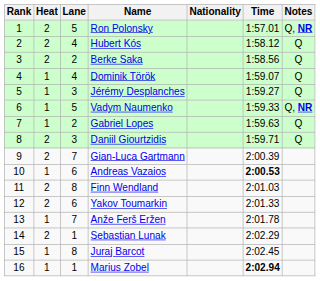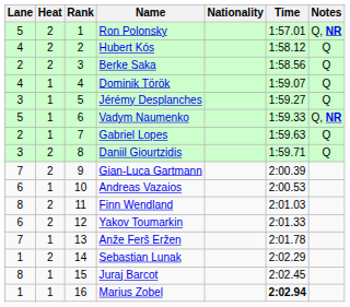 <table class="wikitable sortable" style="text-align:center">
 <tr>
+<th>Lane</th>
+<th>Heat</th>
 <th>Rank</th>
-<th>Heat</th>
-<th>Lane</th>
 <th>Name</th>
 <th>Nationality</th>
 <th>Time</th>
 <th>Notes</th>
 </tr>
 <tr bgcolor=ccffcc>
+<td>5</td>
+<td>2</td>
 <td>1</td>
-<td>2</td>
-<td>5</td>
 <td align=left><a href='#'>Ron Polonsky</a></td>
 <td align=left></td>
 <td>1:57.01</td>
 <td>Q, <strong><a href='#'>NR</a></strong></td>
 </tr>
 <tr bgcolor=ccffcc>
+<td>4</td>
 <td>2</td>
 <td>2</td>
-<td>4</td>
 <td align=left><a href='#'>Hubert Kós</a></td>
 <td align=left></td>
 <td>1:58.12</td>
 <td>Q</td>
 </tr>
 <tr bgcolor=ccffcc>
-<td>3</td>
 <td>2</td>
 <td>2</td>
+<td>3</td>
 <td align=left><a href='#'>Berke Saka</a></td>
 <td align=left></td>
 <td>1:58.56</td>
 <td>Q</td>
 </tr>
 <tr bgcolor=ccffcc>
 <td>4</td>
 <td>1</td>
 <td>4</td>
 <td align=left><a href='#'>Dominik Török</a></td>
 <td align=left></td>
 <td>1:59.07</td>
 <td>Q</td>
 </tr>
 <tr bgcolor=ccffcc>
+<td>3</td>
+<td>1</td>
 <td>5</td>
-<td>1</td>
-<td>3</td>
 <td align=left><a href='#'>Jérémy Desplanches</a></td>
 <td align=left></td>
 <td>1:59.27</td>
 <td>Q</td>
 </tr>
 <tr bgcolor=ccffcc>
+<td>5</td>
+<td>1</td>
 <td>6</td>
-<td>1</td>
-<td>5</td>
 <td align=left><a href='#'>Vadym Naumenko</a></td>
 <td align=left></td>
 <td>1:59.33</td>
 <td>Q, <strong><a href='#'>NR</a></strong></td>
 </tr>
 <tr bgcolor=ccffcc>
+<td>2</td>
+<td>1</td>
 <td>7</td>
-<td>1</td>
-<td>2</td>
 <td align=left><a href='#'>Gabriel Lopes</a></td>
 <td align=left></td>
 <td>1:59.63</td>
 <td>Q</td>
 </tr>
 <tr bgcolor=ccffcc>
+<td>3</td>
+<td>2</td>
 <td>8</td>
-<td>2</td>
-<td>3</td>
 <td align=left><a href='#'>Daniil Giourtzidis</a></td>
 <td align=left></td>
 <td>1:59.71</td>
 <td>Q</td>
 </tr>
 <tr>
+<td>7</td>
+<td>2</td>
 <td>9</td>
-<td>2</td>
-<td>7</td>
 <td align=left><a href='#'>Gian-Luca Gartmann</a></td>
 <td align=left></td>
 <td>2:00.39</td>
 <td></td>
 </tr>
 <tr>
+<td>6</td>
+<td>1</td>
 <td>10</td>
-<td>1</td>
-<td>6</td>
 <td align=left><a href='#'>Andreas Vazaios</a></td>
 <td align=left></td>
-<td><strong>2:00.53</strong></td>
+<td>2:00.53</td>
 <td></td>
 </tr>
 <tr>
+<td>8</td>
+<td>2</td>
 <td>11</td>
-<td>2</td>
-<td>8</td>
 <td align=left><a href='#'>Finn Wendland</a></td>
 <td align=left></td>
 <td>2:01.03</td>
 <td></td>
 </tr>
 <tr>
+<td>6</td>
+<td>2</td>
 <td>12</td>
-<td>2</td>
-<td>6</td>
 <td align=left><a href='#'>Yakov Toumarkin</a></td>
 <td align=left></td>
 <td>2:01.33</td>
 <td></td>
 </tr>
 <tr>
+<td>7</td>
+<td>1</td>
 <td>13</td>
-<td>1</td>
-<td>7</td>
 <td align=left><a href='#'>Anže Ferš Eržen</a></td>
 <td align=left></td>
 <td>2:01.78</td>
 <td></td>
 </tr>
 <tr>
+<td>1</td>
+<td>2</td>
 <td>14</td>
-<td>2</td>
-<td>1</td>
 <td align=left><a href='#'>Sebastian Lunak</a></td>
 <td align=left></td>
 <td>2:02.29</td>
 <td></td>
 </tr>
 <tr>
+<td>8</td>
+<td>1</td>
 <td>15</td>
-<td>1</td>
-<td>8</td>
 <td align=left><a href='#'>Juraj Barcot</a></td>
 <td align=left></td>
 <td>2:02.45</td>
 <td></td>
 </tr>
 <tr>
-<td>16</td>
 <td>1</td>
 <td>1</td>
+<td>16</td>
 <td align=left><a href='#'>Marius Zobel</a></td>
 <td align=left></td>
 <td><strong>2:02.94</strong></td>
 <td></td>
 </tr>
 </table>
